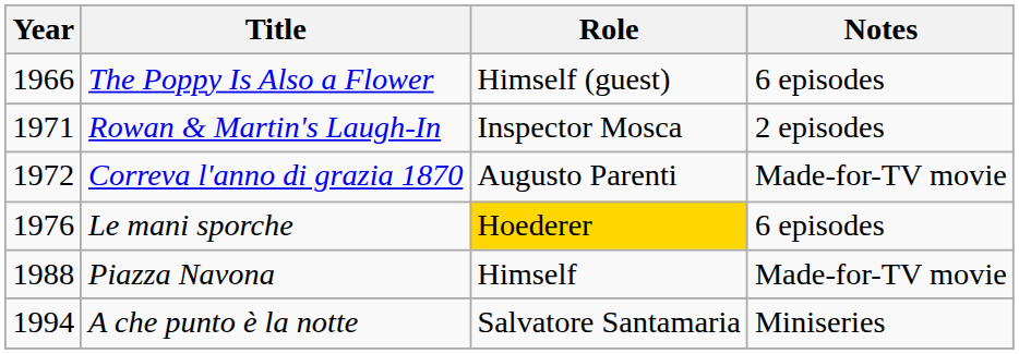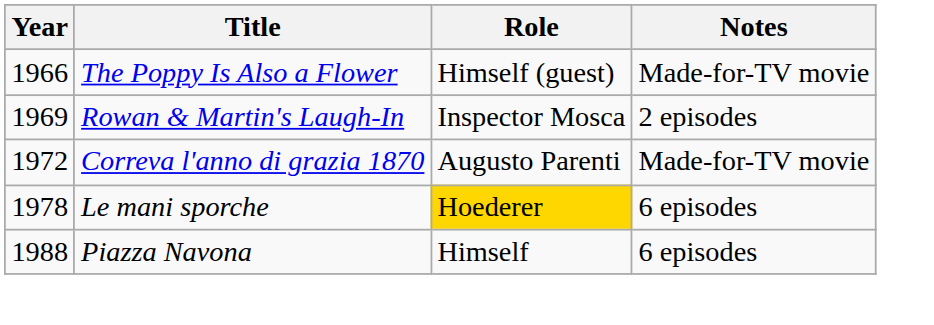 <table class="wikitable sortable plainrowheaders">
 <tr>
 <th scope="col">Year</th>
 <th scope="col">Title</th>
 <th scope="col">Role</th>
 <th scope="col" class="unsortable">Notes</th>
 </tr>
 <tr>
 <td>1966</td>
 <td><em><a href='#'>The Poppy Is Also a Flower</a></em></td>
 <td>Himself (guest)</td>
-<td>6 episodes</td>
+<td>Made-for-TV movie</td>
 </tr>
 <tr>
-<td>1971</td>
+<td>1969</td>
 <td><em><a href='#'>Rowan & Martin's Laugh-In</a></em></td>
 <td>Inspector Mosca</td>
 <td>2 episodes</td>
 </tr>
 <tr>
 <td>1972</td>
 <td><em><a href='#'>Correva l'anno di grazia 1870</a></em></td>
 <td>Augusto Parenti</td>
 <td>Made-for-TV movie</td>
 </tr>
 <tr>
-<td>1976</td>
+<td>1978</td>
 <td><em>Le mani sporche</em></td>
 <td style="background: gold;">Hoederer</td>
 <td>6 episodes</td>
 </tr>
 <tr>
 <td>1988</td>
 <td><em>Piazza Navona</em></td>
 <td>Himself</td>
-<td>Made-for-TV movie</td>
-</tr>
-<tr>
-<td>1994</td>
-<td><em>A che punto è la notte</em></td>
-<td>Salvatore Santamaria</td>
-<td>Miniseries</td>
+<td>6 episodes</td>
 </tr>
 </table>
